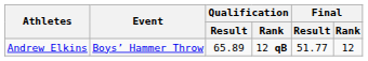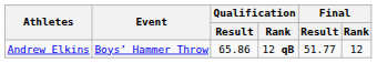 <table class="wikitable" border="1" style="font-size:90%">
 <tr>
 <th rowspan=2>Athletes</th>
 <th rowspan=2>Event</th>
 <th colspan=2>Qualification</th>
 <th colspan=2>Final</th>
 </tr>
 <tr>
 <th>Result</th>
 <th>Rank</th>
 <th>Result</th>
 <th>Rank</th>
 </tr>
 <tr>
 <td><a href='#'>Andrew Elkins</a></td>
 <td><a href='#'>Boys’ Hammer Throw</a></td>
-<td align=center>65.89</td>
+<td align=center>65.86</td>
 <td align=center>12 <strong>qB</strong></td>
 <td align=center>51.77</td>
 <td align=center>12</td>
 </tr>
 </table>
